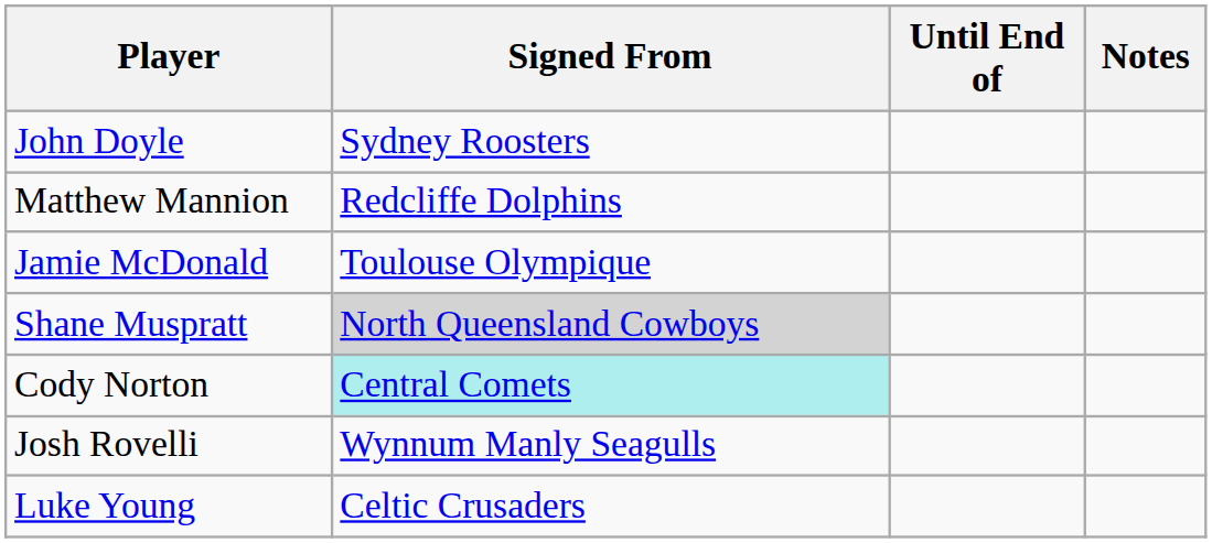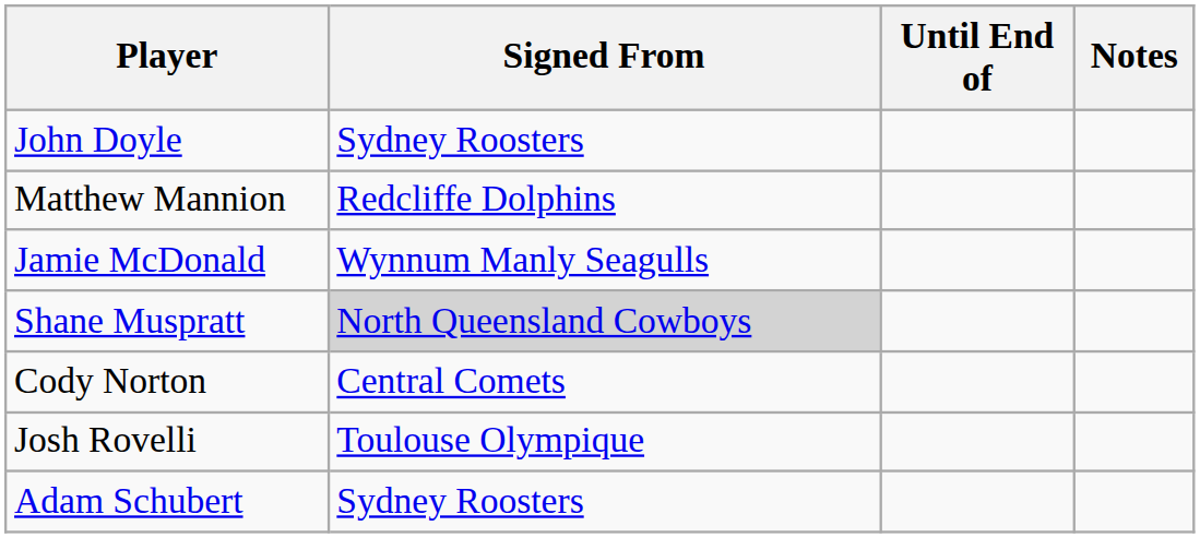 <table class="wikitable" style="font-size:90%">
 <tr style="background:#efefef;">
 <th style="width:120px;">Player</th>
 <th style="width:210px;">Signed From</th>
 <th style="width:70px;">Until End of</th>
 <th style="width:40px;">Notes</th>
 </tr>
 <tr>
 <td><a href='#'>John Doyle</a></td>
 <td> <a href='#'>Sydney Roosters</a></td>
 <td></td>
 <td></td>
 </tr>
 <tr>
 <td>Matthew Mannion</td>
 <td> <a href='#'>Redcliffe Dolphins</a></td>
 <td></td>
 <td></td>
 </tr>
 <tr>
 <td><a href='#'>Jamie McDonald</a></td>
-<td> <a href='#'>Toulouse Olympique</a></td>
+<td> <a href='#'>Wynnum Manly Seagulls</a></td>
 <td></td>
 <td></td>
 </tr>
 <tr>
 <td><a href='#'>Shane Muspratt</a></td>
 <td style="background: lightgrey;"> <a href='#'>North Queensland Cowboys</a></td>
 <td></td>
 <td></td>
 </tr>
 <tr>
 <td>Cody Norton</td>
-<td style="background: paleturquoise;"> <a href='#'>Central Comets</a></td>
+<td> <a href='#'>Central Comets</a></td>
 <td></td>
 <td></td>
 </tr>
 <tr>
 <td>Josh Rovelli</td>
-<td> <a href='#'>Wynnum Manly Seagulls</a></td>
+<td> <a href='#'>Toulouse Olympique</a></td>
 <td></td>
 <td></td>
 </tr>
 <tr>
-<td><a href='#'>Luke Young</a></td>
-<td> <a href='#'>Celtic Crusaders</a></td>
+<td><a href='#'>Adam Schubert</a></td>
+<td> <a href='#'>Sydney Roosters</a></td>
 <td></td>
 <td></td>
 </tr>
 </table>
